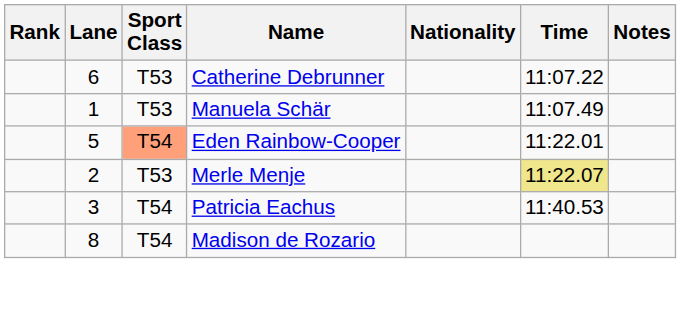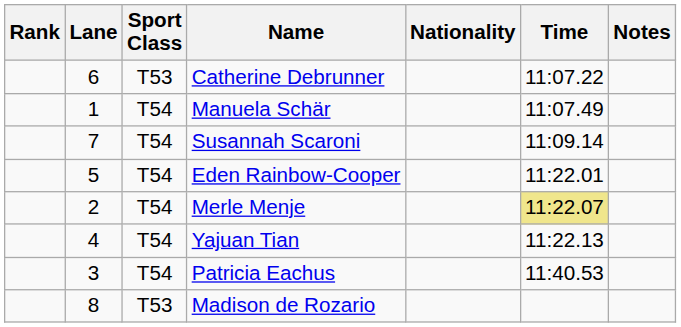 <table class="wikitable sortable" style="text-align:center">
 <tr>
 <th>Rank</th>
 <th>Lane</th>
 <th>Sport<br>Class</th>
 <th>Name</th>
 <th>Nationality</th>
 <th>Time</th>
 <th>Notes</th>
 </tr>
 <tr>
 <td></td>
 <td>6</td>
 <td>T53</td>
 <td align=left><a href='#'>Catherine Debrunner</a></td>
 <td align=left></td>
 <td>11:07.22</td>
 <td></td>
 </tr>
 <tr>
 <td></td>
 <td>1</td>
-<td>T53</td>
+<td>T54</td>
 <td align=left><a href='#'>Manuela Schär</a></td>
 <td align=left></td>
 <td>11:07.49</td>
 <td></td>
 </tr>
 <tr>
 <td></td>
+<td>7</td>
+<td>T54</td>
+<td align=left><a href='#'>Susannah Scaroni</a></td>
+<td align=left></td>
+<td>11:09.14</td>
+<td></td>
+</tr>
+<tr>
+<td></td>
 <td>5</td>
-<td style="background: lightsalmon;">T54</td>
+<td>T54</td>
 <td align=left><a href='#'>Eden Rainbow-Cooper</a></td>
 <td align=left></td>
 <td>11:22.01</td>
 <td></td>
 </tr>
 <tr>
 <td></td>
 <td>2</td>
-<td>T53</td>
+<td>T54</td>
 <td align=left><a href='#'>Merle Menje</a></td>
 <td align=left></td>
 <td style="background: khaki;">11:22.07</td>
+<td></td>
+</tr>
+<tr>
+<td></td>
+<td>4</td>
+<td>T54</td>
+<td align=left><a href='#'>Yajuan Tian</a></td>
+<td align=left></td>
+<td>11:22.13</td>
 <td></td>
 </tr>
 <tr>
 <td></td>
 <td>3</td>
 <td>T54</td>
 <td align=left><a href='#'>Patricia Eachus</a></td>
 <td align=left></td>
 <td>11:40.53</td>
 <td></td>
 </tr>
 <tr>
 <td></td>
 <td>8</td>
-<td>T54</td>
+<td>T53</td>
 <td align=left><a href='#'>Madison de Rozario</a></td>
 <td align=left></td>
 <td data-sort-value=9:99.99></td>
 <td></td>
 </tr>
 </table>
